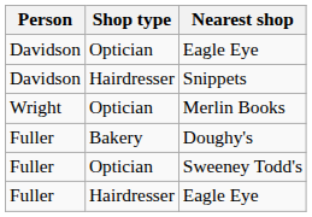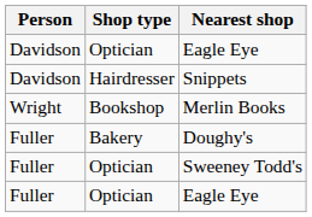 <table class="wikitable">
 <tr>
 <th>Person</th>
 <th>Shop type</th>
 <th>Nearest shop</th>
 </tr>
 <tr>
 <td>Davidson</td>
 <td>Optician</td>
 <td>Eagle Eye</td>
 </tr>
 <tr>
 <td>Davidson</td>
 <td>Hairdresser</td>
 <td>Snippets</td>
 </tr>
 <tr>
 <td>Wright</td>
-<td>Optician</td>
+<td>Bookshop</td>
 <td>Merlin Books</td>
 </tr>
 <tr>
 <td>Fuller</td>
 <td>Bakery</td>
 <td>Doughy's</td>
 </tr>
 <tr>
 <td>Fuller</td>
 <td>Optician</td>
 <td>Sweeney Todd's</td>
 </tr>
 <tr>
 <td>Fuller</td>
-<td>Hairdresser</td>
+<td>Optician</td>
 <td>Eagle Eye</td>
 </tr>
 </table>
